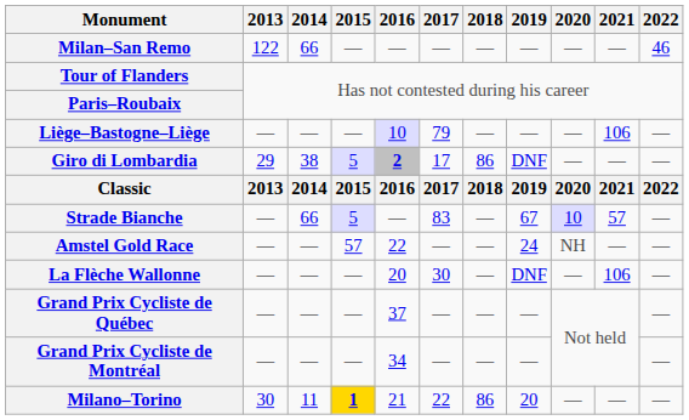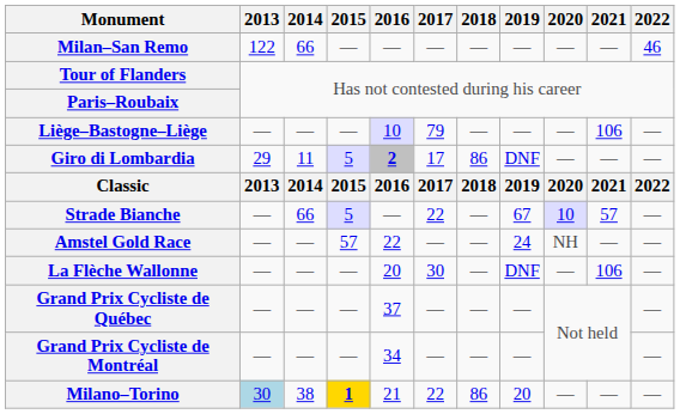 <table class="wikitable plainrowheaders">
 <tr>
 <th>Monument</th>
 <th>2013</th>
 <th>2014</th>
 <th>2015</th>
 <th>2016</th>
 <th>2017</th>
 <th>2018</th>
 <th>2019</th>
 <th>2020</th>
 <th>2021</th>
 <th>2022</th>
 </tr>
 <tr style="text-align:center;">
 <th scope="row"><a href='#'>Milan–San Remo</a></th>
 <td><a href='#'>122</a></td>
 <td><a href='#'>66</a></td>
 <td>—</td>
 <td>—</td>
 <td>—</td>
 <td>—</td>
 <td>—</td>
 <td>—</td>
 <td>—</td>
 <td><a href='#'>46</a></td>
 </tr>
 <tr style="text-align:center;">
 <th scope="row"><a href='#'>Tour of Flanders</a></th>
 <td style="color:#4d4d4d;" colspan=10 rowspan=2>Has not contested during his career</td>
 </tr>
 <tr style="text-align:center;">
 <th scope="row"><a href='#'>Paris–Roubaix</a></th>
 </tr>
 <tr style="text-align:center;">
 <th scope="row"><a href='#'>Liège–Bastogne–Liège</a></th>
 <td>—</td>
 <td>—</td>
 <td>—</td>
 <td style="background:#ddf;"><a href='#'>10</a></td>
 <td><a href='#'>79</a></td>
 <td>—</td>
 <td>—</td>
 <td>—</td>
 <td><a href='#'>106</a></td>
 <td>—</td>
 </tr>
 <tr style="text-align:center;">
 <th scope="row"><a href='#'>Giro di Lombardia</a></th>
 <td><a href='#'>29</a></td>
-<td><a href='#'>38</a></td>
+<td><a href='#'>11</a></td>
 <td style="background:#ddf;"><a href='#'>5</a></td>
 <td style="background:#C0C0C0;"><a href='#'><strong>2</strong></a></td>
 <td><a href='#'>17</a></td>
 <td><a href='#'>86</a></td>
 <td><a href='#'>DNF</a></td>
 <td>—</td>
 <td>—</td>
 <td>—</td>
 </tr>
 <tr>
 <th>Classic</th>
 <th>2013</th>
 <th>2014</th>
 <th>2015</th>
 <th>2016</th>
 <th>2017</th>
 <th>2018</th>
 <th>2019</th>
 <th>2020</th>
 <th>2021</th>
 <th>2022</th>
 </tr>
 <tr style="text-align:center;">
 <th scope="row"><a href='#'>Strade Bianche</a></th>
 <td>—</td>
 <td><a href='#'>66</a></td>
 <td style="background:#ddf;"><a href='#'>5</a></td>
 <td>—</td>
-<td><a href='#'>83</a></td>
+<td><a href='#'>22</a></td>
 <td>—</td>
 <td><a href='#'>67</a></td>
 <td style="background:#ddf;"><a href='#'>10</a></td>
 <td><a href='#'>57</a></td>
 <td>—</td>
 </tr>
 <tr style="text-align:center;">
 <th scope="row"><a href='#'>Amstel Gold Race</a></th>
 <td>—</td>
 <td>—</td>
 <td><a href='#'>57</a></td>
 <td><a href='#'>22</a></td>
 <td>—</td>
 <td>—</td>
 <td><a href='#'>24</a></td>
 <td style="color:#4d4d4d;">NH</td>
 <td>—</td>
 <td>—</td>
 </tr>
 <tr style="text-align:center;">
 <th scope="row"><a href='#'>La Flèche Wallonne</a></th>
 <td>—</td>
 <td>—</td>
 <td>—</td>
 <td><a href='#'>20</a></td>
 <td><a href='#'>30</a></td>
 <td>—</td>
 <td><a href='#'>DNF</a></td>
 <td>—</td>
 <td><a href='#'>106</a></td>
 <td>—</td>
 </tr>
 <tr style="text-align:center;">
 <th scope="row"><a href='#'>Grand Prix Cycliste de Québec</a></th>
 <td>—</td>
 <td>—</td>
 <td>—</td>
 <td><a href='#'>37</a></td>
 <td>—</td>
 <td>—</td>
 <td>—</td>
 <td style="color:#4d4d4d;" colspan=2 rowspan=2>Not held</td>
 <td>—</td>
 </tr>
 <tr style="text-align:center;">
 <th scope="row"><a href='#'>Grand Prix Cycliste de Montréal</a></th>
 <td>—</td>
 <td>—</td>
 <td>—</td>
 <td><a href='#'>34</a></td>
 <td>—</td>
 <td>—</td>
 <td>—</td>
 <td>—</td>
 </tr>
 <tr style="text-align:center;">
 <th scope="row"><a href='#'>Milano–Torino</a></th>
-<td><a href='#'>30</a></td>
-<td><a href='#'>11</a></td>
+<td style="background: lightblue;"><a href='#'>30</a></td>
+<td><a href='#'>38</a></td>
 <td style="background:gold;"><a href='#'><strong>1</strong></a></td>
 <td><a href='#'>21</a></td>
 <td><a href='#'>22</a></td>
 <td><a href='#'>86</a></td>
 <td><a href='#'>20</a></td>
 <td>—</td>
 <td>—</td>
 <td>—</td>
 </tr>
 </table>
